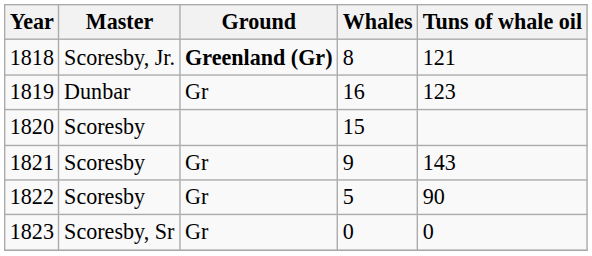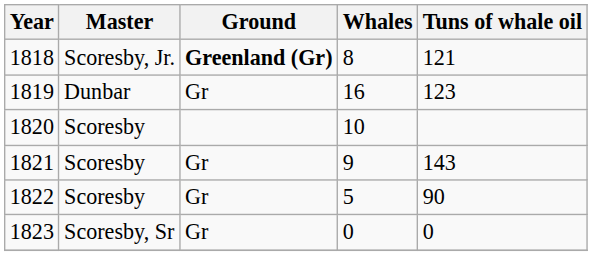 <table class="sortable wikitable">
 <tr>
 <th>Year</th>
 <th>Master</th>
 <th>Ground</th>
 <th>Whales</th>
 <th>Tuns of whale oil</th>
 </tr>
 <tr>
 <td>1818</td>
 <td>Scoresby, Jr.</td>
 <td><strong>Greenland (Gr)</strong></td>
 <td>8</td>
 <td>121</td>
 </tr>
 <tr>
 <td>1819</td>
 <td>Dunbar</td>
 <td>Gr</td>
 <td>16</td>
 <td>123</td>
 </tr>
 <tr>
 <td>1820</td>
 <td>Scoresby</td>
 <td></td>
-<td>15</td>
+<td>10</td>
 <td></td>
 </tr>
 <tr>
 <td>1821</td>
 <td>Scoresby</td>
 <td>Gr</td>
 <td>9</td>
 <td>143</td>
 </tr>
 <tr>
 <td>1822</td>
 <td>Scoresby</td>
 <td>Gr</td>
 <td>5</td>
 <td>90</td>
 </tr>
 <tr>
 <td>1823</td>
 <td>Scoresby, Sr</td>
 <td>Gr</td>
 <td>0</td>
 <td>0</td>
 </tr>
 <tr>
 </tr>
 </table>
